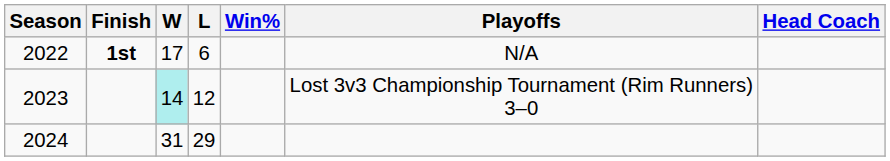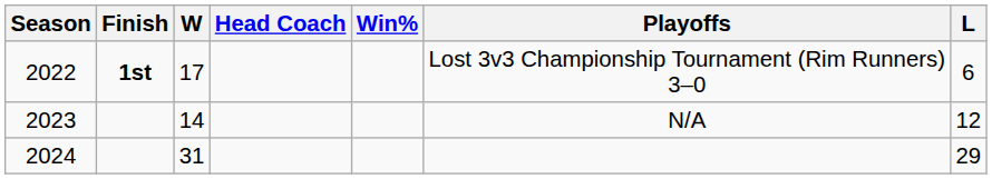 <table class="wikitable plainrowheaders" style="text-align:center; font-size:95%" summary="Season (sortable), Conference, Finish (sortable), Division, Finish (sortable), Wins (sortable), Losses (sortable), Win% (sortable), GB (sortable), Playoffs, Awards and Head coach">
 <tr>
 <th scope="col">Season</th>
 <th scope="col">Finish</th>
 <th scope="col">W</th>
-<th scope="col">L</th>
+<th scope="col"><a href='#'>Head Coach</a></th>
 <th scope="col"><a href='#'>Win%</a></th>
 <th scope="col">Playoffs</th>
-<th scope="col"><a href='#'>Head Coach</a></th>
+<th scope="col">L</th>
 </tr>
 <tr>
 <td>2022</td>
 <td align="center"><strong>1st</strong></td>
 <td align="center">17</td>
+<td></td>
+<td align="center"></td>
+<td align="center">Lost 3v3 Championship Tournament (Rim Runners)<br>3–0</td>
 <td align="center">6</td>
-<td align="center"></td>
-<td align="center">N/A</td>
-<td></td>
 </tr>
 <tr>
 <td>2023</td>
 <td align="center"></td>
-<td align="center" style="background: paleturquoise;">14</td>
+<td align="center">14</td>
+<td></td>
+<td align="center"></td>
+<td align="center">N/A</td>
 <td align="center">12</td>
-<td align="center"></td>
-<td align="center">Lost 3v3 Championship Tournament (Rim Runners)<br>3–0</td>
-<td></td>
 </tr>
 <tr>
 <td>2024</td>
 <td align="center"></td>
 <td align="center">31</td>
-<td align="center">29</td>
+<td></td>
 <td align="center"></td>
 <td align="center"></td>
-<td></td>
+<td align="center">29</td>
 </tr>
 </table>
